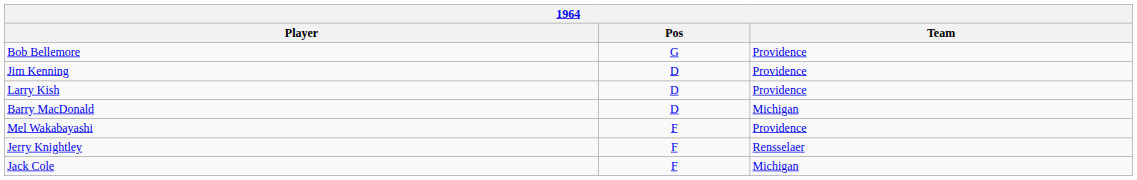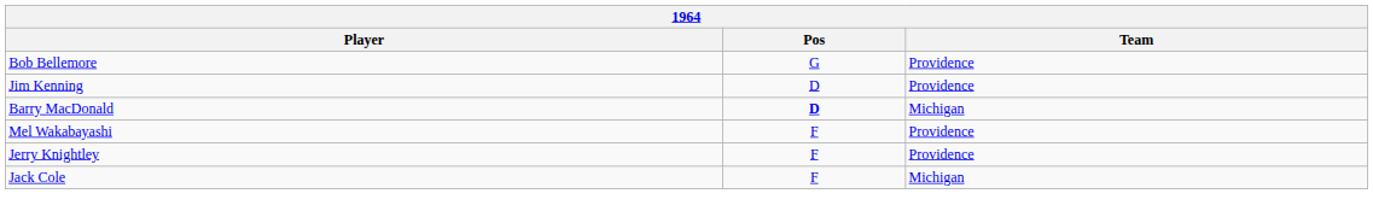 <table class="wikitable" width=95%>
 <tr>
 <th colspan=3><a href='#'>1964</a></th>
 </tr>
 <tr>
 <th>Player</th>
 <th>Pos</th>
 <th>Team</th>
 </tr>
 <tr>
 <td><a href='#'>Bob Bellemore</a></td>
 <td style="text-align:center;"><a href='#'>G</a></td>
 <td><a href='#'>Providence</a></td>
 </tr>
 <tr>
 <td><a href='#'>Jim Kenning</a></td>
 <td style="text-align:center;"><a href='#'>D</a></td>
 <td><a href='#'>Providence</a></td>
 </tr>
 <tr>
-<td><a href='#'>Larry Kish</a></td>
-<td style="text-align:center;"><a href='#'>D</a></td>
-<td><a href='#'>Providence</a></td>
-</tr>
-<tr>
 <td><a href='#'>Barry MacDonald</a></td>
-<td style="text-align:center;"><a href='#'>D</a></td>
+<td style="text-align:center;"><strong><a href='#'>D</a></strong></td>
 <td><a href='#'>Michigan</a></td>
 </tr>
 <tr>
 <td><a href='#'>Mel Wakabayashi</a></td>
 <td style="text-align:center;"><a href='#'>F</a></td>
 <td><a href='#'>Providence</a></td>
 </tr>
 <tr>
 <td><a href='#'>Jerry Knightley</a></td>
 <td style="text-align:center;"><a href='#'>F</a></td>
-<td><a href='#'>Rensselaer</a></td>
+<td><a href='#'>Providence</a></td>
 </tr>
 <tr>
 <td><a href='#'>Jack Cole</a></td>
 <td style="text-align:center;"><a href='#'>F</a></td>
 <td><a href='#'>Michigan</a></td>
 </tr>
 </table>
